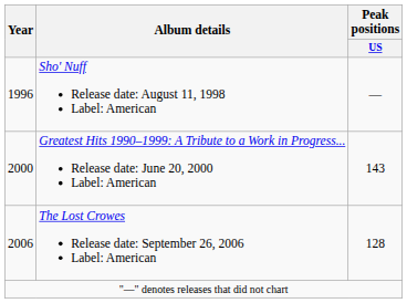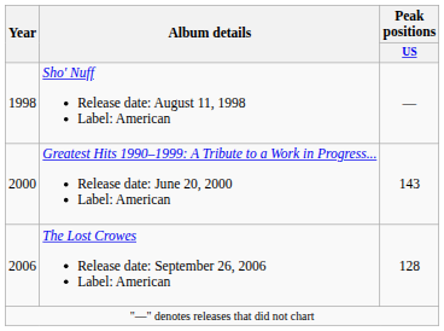 <table class="wikitable" style="text-align:center;">
 <tr>
 <th scope="col"  rowspan="2">Year</th>
 <th scope="col" rowspan="2">Album details</th>
 <th scope="col" colspan="1">Peak positions</th>
 </tr>
 <tr style="font-size:smaller;">
 <th width="60"><a href='#'>US</a><br></th>
 </tr>
 <tr>
-<td>1996</td>
+<td>1998</td>
 <td align="left"><em><a href='#'>Sho' Nuff</a></em><br><ul><li>Release date: August 11, 1998</li><li>Label: American</li></ul></td>
 <td>—</td>
 </tr>
 <tr>
 <td>2000</td>
 <td align="left"><em><a href='#'>Greatest Hits 1990–1999: A Tribute to a Work in Progress...</a></em><br><ul><li>Release date: June 20, 2000</li><li>Label: American</li></ul></td>
 <td>143</td>
 </tr>
 <tr>
 <td>2006</td>
 <td align="left"><em><a href='#'>The Lost Crowes</a></em><br><ul><li>Release date: September 26, 2006</li><li>Label: American</li></ul></td>
 <td>128</td>
 </tr>
 <tr>
 <td colspan="11" style="font-size:85%">"—" denotes releases that did not chart</td>
 </tr>
 </table>
